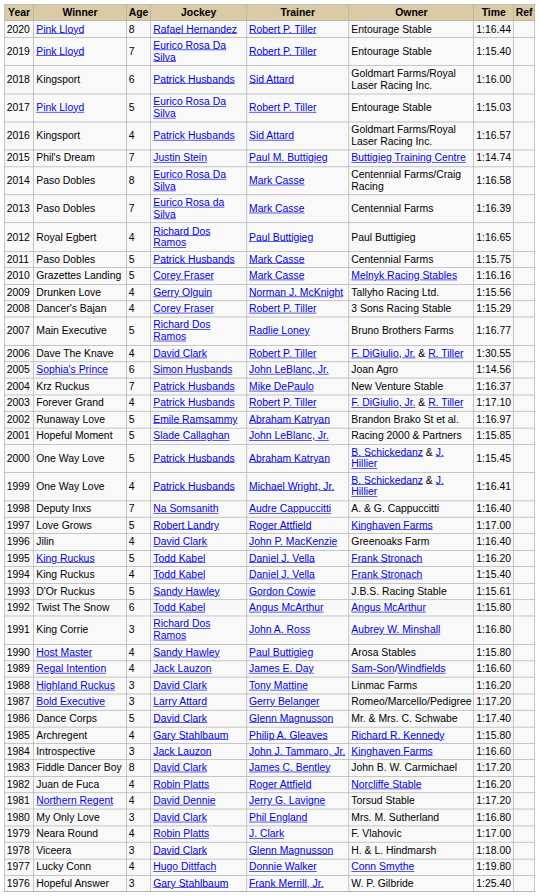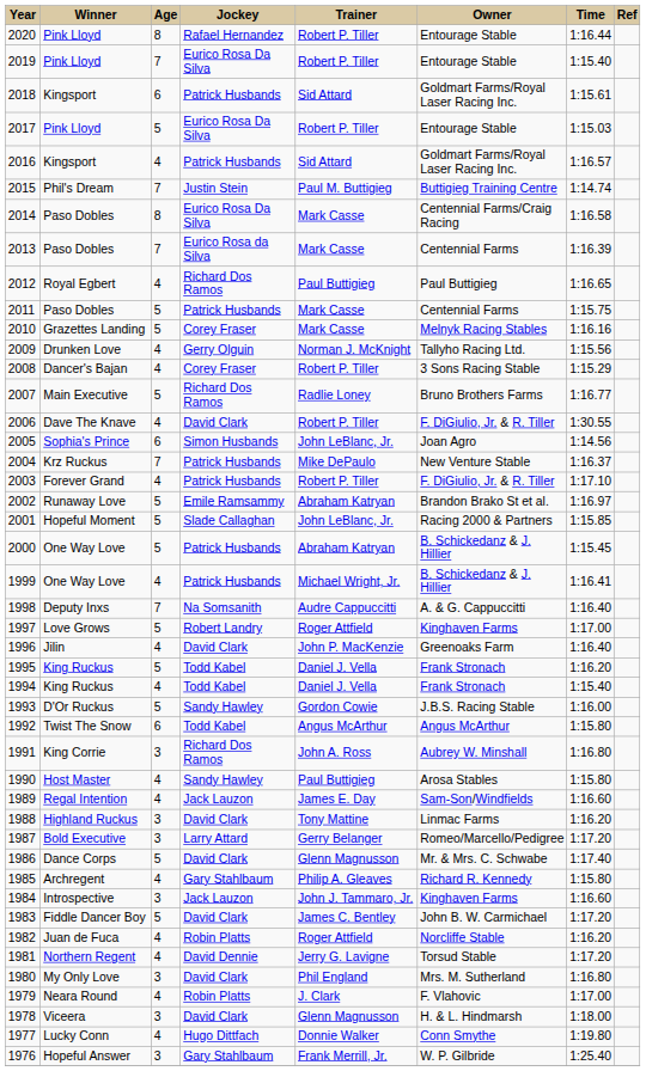 <table class="wikitable sortable">
 <tr>
 <th style="background-color:#DACAA5; width:38px">Year <br></th>
 <th style="background-color:#DACAA5; width:135px">Winner <br></th>
 <th style="background-color:#DACAA5">Age<br></th>
 <th style="background-color:#DACAA5; width:140px">Jockey <br></th>
 <th style="background-color:#DACAA5; width:150px">Trainer <br></th>
 <th style="background-color:#DACAA5; width:180px">Owner <br></th>
 <th style="background-color:#DACAA5">Time</th>
 <th style="background-color:#DACAA5">Ref</th>
 </tr>
 <tr>
 <td>2020</td>
 <td><a href='#'>Pink Lloyd</a></td>
 <td>8</td>
 <td><a href='#'>Rafael Hernandez</a></td>
 <td><a href='#'>Robert P. Tiller</a></td>
 <td>Entourage Stable</td>
 <td>1:16.44</td>
 <td></td>
 </tr>
 <tr>
 <td>2019</td>
 <td><a href='#'>Pink Lloyd</a></td>
 <td>7</td>
 <td><a href='#'>Eurico Rosa Da Silva</a></td>
 <td><a href='#'>Robert P. Tiller</a></td>
 <td>Entourage Stable</td>
 <td>1:15.40</td>
 <td></td>
 </tr>
 <tr>
 <td>2018</td>
 <td>Kingsport</td>
 <td>6</td>
 <td><a href='#'>Patrick Husbands</a></td>
 <td><a href='#'>Sid Attard</a></td>
 <td>Goldmart Farms/Royal Laser Racing Inc.</td>
-<td>1:16.00</td>
+<td>1:15.61</td>
 <td></td>
 </tr>
 <tr>
 <td>2017</td>
 <td><a href='#'>Pink Lloyd</a></td>
 <td>5</td>
 <td><a href='#'>Eurico Rosa Da Silva</a></td>
 <td><a href='#'>Robert P. Tiller</a></td>
 <td>Entourage Stable</td>
 <td>1:15.03</td>
 <td></td>
 </tr>
 <tr>
 <td>2016</td>
 <td>Kingsport</td>
 <td>4</td>
 <td><a href='#'>Patrick Husbands</a></td>
 <td><a href='#'>Sid Attard</a></td>
 <td>Goldmart Farms/Royal Laser Racing Inc.</td>
 <td>1:16.57</td>
 <td></td>
 </tr>
 <tr>
 <td>2015</td>
 <td>Phil's Dream</td>
 <td>7</td>
 <td><a href='#'>Justin Stein</a></td>
 <td><a href='#'>Paul M. Buttigieg</a></td>
 <td><a href='#'>Buttigieg Training Centre</a></td>
 <td>1:14.74</td>
 <td></td>
 </tr>
 <tr>
 <td>2014</td>
 <td>Paso Dobles</td>
 <td>8</td>
 <td><a href='#'>Eurico Rosa Da Silva</a></td>
 <td><a href='#'>Mark Casse</a></td>
 <td>Centennial Farms/Craig Racing</td>
 <td>1:16.58</td>
 <td></td>
 </tr>
 <tr>
 <td>2013</td>
 <td>Paso Dobles</td>
 <td>7</td>
 <td><a href='#'>Eurico Rosa da Silva</a></td>
 <td><a href='#'>Mark Casse</a></td>
 <td>Centennial Farms</td>
 <td>1:16.39</td>
 <td></td>
 </tr>
 <tr>
 <td>2012</td>
 <td>Royal Egbert</td>
 <td>4</td>
 <td><a href='#'>Richard Dos Ramos</a></td>
 <td><a href='#'>Paul Buttigieg</a></td>
 <td>Paul Buttigieg</td>
 <td>1:16.65</td>
 <td></td>
 </tr>
 <tr>
 <td>2011</td>
 <td>Paso Dobles</td>
 <td>5</td>
 <td><a href='#'>Patrick Husbands</a></td>
 <td><a href='#'>Mark Casse</a></td>
 <td>Centennial Farms</td>
 <td>1:15.75</td>
 <td></td>
 </tr>
 <tr>
 <td>2010</td>
 <td>Grazettes Landing</td>
 <td>5</td>
 <td><a href='#'>Corey Fraser</a></td>
 <td><a href='#'>Mark Casse</a></td>
 <td><a href='#'>Melnyk Racing Stables</a></td>
 <td>1:16.16</td>
 <td></td>
 </tr>
 <tr>
 <td>2009</td>
 <td>Drunken Love</td>
 <td>4</td>
 <td><a href='#'>Gerry Olguin</a></td>
 <td><a href='#'>Norman J. McKnight</a></td>
 <td>Tallyho Racing Ltd.</td>
 <td>1:15.56</td>
 <td></td>
 </tr>
 <tr>
 <td>2008</td>
 <td>Dancer's Bajan</td>
 <td>4</td>
 <td><a href='#'>Corey Fraser</a></td>
 <td><a href='#'>Robert P. Tiller</a></td>
 <td>3 Sons Racing Stable</td>
 <td>1:15.29</td>
 <td></td>
 </tr>
 <tr>
 <td>2007</td>
 <td>Main Executive</td>
 <td>5</td>
 <td><a href='#'>Richard Dos Ramos</a></td>
 <td><a href='#'>Radlie Loney</a></td>
 <td>Bruno Brothers Farms</td>
 <td>1:16.77</td>
 <td></td>
 </tr>
 <tr>
 <td>2006</td>
 <td>Dave The Knave</td>
 <td>4</td>
 <td><a href='#'>David Clark</a></td>
 <td><a href='#'>Robert P. Tiller</a></td>
 <td><a href='#'>F. DiGiulio, Jr.</a> & <a href='#'>R. Tiller</a></td>
 <td>1:30.55</td>
 <td></td>
 </tr>
 <tr>
 <td>2005</td>
 <td><a href='#'>Sophia's Prince</a></td>
 <td>6</td>
 <td><a href='#'>Simon Husbands</a></td>
 <td><a href='#'>John LeBlanc, Jr.</a></td>
 <td>Joan Agro</td>
 <td>1:14.56</td>
 <td></td>
 </tr>
 <tr>
 <td>2004</td>
 <td>Krz Ruckus</td>
 <td>7</td>
 <td><a href='#'>Patrick Husbands</a></td>
 <td><a href='#'>Mike DePaulo</a></td>
 <td>New Venture Stable</td>
 <td>1:16.37</td>
 <td></td>
 </tr>
 <tr>
 <td>2003</td>
 <td>Forever Grand</td>
 <td>4</td>
 <td><a href='#'>Patrick Husbands</a></td>
 <td><a href='#'>Robert P. Tiller</a></td>
 <td><a href='#'>F. DiGiulio, Jr.</a> & <a href='#'>R. Tiller</a></td>
 <td>1:17.10</td>
 <td></td>
 </tr>
 <tr>
 <td>2002</td>
 <td>Runaway Love</td>
 <td>5</td>
 <td><a href='#'>Emile Ramsammy</a></td>
 <td><a href='#'>Abraham Katryan</a></td>
 <td>Brandon Brako St et al.</td>
 <td>1:16.97</td>
 <td></td>
 </tr>
 <tr>
 <td>2001</td>
 <td>Hopeful Moment</td>
 <td>5</td>
 <td><a href='#'>Slade Callaghan</a></td>
 <td><a href='#'>John LeBlanc, Jr.</a></td>
 <td>Racing 2000 & Partners</td>
 <td>1:15.85</td>
 <td></td>
 </tr>
 <tr>
 <td>2000</td>
 <td>One Way Love</td>
 <td>5</td>
 <td><a href='#'>Patrick Husbands</a></td>
 <td><a href='#'>Abraham Katryan</a></td>
 <td><a href='#'>B. Schickedanz</a> & <a href='#'>J. Hillier</a></td>
 <td>1:15.45</td>
 <td></td>
 </tr>
 <tr>
 <td>1999</td>
 <td>One Way Love</td>
 <td>4</td>
 <td><a href='#'>Patrick Husbands</a></td>
 <td><a href='#'>Michael Wright, Jr.</a></td>
 <td><a href='#'>B. Schickedanz</a> & <a href='#'>J. Hillier</a></td>
 <td>1:16.41</td>
 <td></td>
 </tr>
 <tr>
 <td>1998</td>
 <td>Deputy Inxs</td>
 <td>7</td>
 <td><a href='#'>Na Somsanith</a></td>
 <td><a href='#'>Audre Cappuccitti</a></td>
 <td>A. & G. Cappuccitti</td>
 <td>1:16.40</td>
 <td></td>
 </tr>
 <tr>
 <td>1997</td>
 <td>Love Grows</td>
 <td>5</td>
 <td><a href='#'>Robert Landry</a></td>
 <td><a href='#'>Roger Attfield</a></td>
 <td><a href='#'>Kinghaven Farms</a></td>
 <td>1:17.00</td>
 <td></td>
 </tr>
 <tr>
 <td>1996</td>
 <td>Jilin</td>
 <td>4</td>
 <td><a href='#'>David Clark</a></td>
 <td><a href='#'>John P. MacKenzie</a></td>
 <td>Greenoaks Farm</td>
 <td>1:16.40</td>
 <td></td>
 </tr>
 <tr>
 <td>1995</td>
 <td><a href='#'>King Ruckus</a></td>
 <td>5</td>
 <td><a href='#'>Todd Kabel</a></td>
 <td><a href='#'>Daniel J. Vella</a></td>
 <td><a href='#'>Frank Stronach</a></td>
 <td>1:16.20</td>
 <td></td>
 </tr>
 <tr>
 <td>1994</td>
 <td>King Ruckus</td>
 <td>4</td>
 <td><a href='#'>Todd Kabel</a></td>
 <td><a href='#'>Daniel J. Vella</a></td>
 <td><a href='#'>Frank Stronach</a></td>
 <td>1:15.40</td>
 <td></td>
 </tr>
 <tr>
 <td>1993</td>
 <td>D'Or Ruckus</td>
 <td>5</td>
 <td><a href='#'>Sandy Hawley</a></td>
 <td><a href='#'>Gordon Cowie</a></td>
 <td>J.B.S. Racing Stable</td>
-<td>1:15.61</td>
+<td>1:16.00</td>
 <td></td>
 </tr>
 <tr>
 <td>1992</td>
 <td>Twist The Snow</td>
 <td>6</td>
 <td><a href='#'>Todd Kabel</a></td>
 <td><a href='#'>Angus McArthur</a></td>
 <td><a href='#'>Angus McArthur</a></td>
 <td>1:15.80</td>
 <td></td>
 </tr>
 <tr>
 <td>1991</td>
 <td>King Corrie</td>
 <td>3</td>
 <td><a href='#'>Richard Dos Ramos</a></td>
 <td><a href='#'>John A. Ross</a></td>
 <td><a href='#'>Aubrey W. Minshall</a></td>
 <td>1:16.80</td>
 <td></td>
 </tr>
 <tr>
 <td>1990</td>
 <td><a href='#'>Host Master</a></td>
 <td>4</td>
 <td><a href='#'>Sandy Hawley</a></td>
 <td><a href='#'>Paul Buttigieg</a></td>
 <td>Arosa Stables</td>
 <td>1:15.80</td>
 <td></td>
 </tr>
 <tr>
 <td>1989</td>
 <td><a href='#'>Regal Intention</a></td>
 <td>4</td>
 <td><a href='#'>Jack Lauzon</a></td>
 <td><a href='#'>James E. Day</a></td>
 <td><a href='#'>Sam-Son</a>/<a href='#'>Windfields</a></td>
 <td>1:16.60</td>
 <td></td>
 </tr>
 <tr>
 <td>1988</td>
 <td><a href='#'>Highland Ruckus</a></td>
 <td>3</td>
 <td><a href='#'>David Clark</a></td>
 <td><a href='#'>Tony Mattine</a></td>
 <td>Linmac Farms</td>
 <td>1:16.20</td>
 <td></td>
 </tr>
 <tr>
 <td>1987</td>
 <td><a href='#'>Bold Executive</a></td>
 <td>3</td>
 <td><a href='#'>Larry Attard</a></td>
 <td><a href='#'>Gerry Belanger</a></td>
 <td>Romeo/Marcello/Pedigree</td>
 <td>1:17.20</td>
 <td></td>
 </tr>
 <tr>
 <td>1986</td>
 <td>Dance Corps</td>
 <td>5</td>
 <td><a href='#'>David Clark</a></td>
 <td><a href='#'>Glenn Magnusson</a></td>
 <td>Mr. & Mrs. C. Schwabe</td>
 <td>1:17.40</td>
 <td></td>
 </tr>
 <tr>
 <td>1985</td>
 <td>Archregent</td>
 <td>4</td>
 <td><a href='#'>Gary Stahlbaum</a></td>
 <td><a href='#'>Philip A. Gleaves</a></td>
 <td><a href='#'>Richard R. Kennedy</a></td>
 <td>1:15.80</td>
 <td></td>
 </tr>
 <tr>
 <td>1984</td>
 <td>Introspective</td>
 <td>3</td>
 <td><a href='#'>Jack Lauzon</a></td>
 <td><a href='#'>John J. Tammaro, Jr.</a></td>
 <td><a href='#'>Kinghaven Farms</a></td>
 <td>1:16.60</td>
 <td></td>
 </tr>
 <tr>
 <td>1983</td>
 <td>Fiddle Dancer Boy</td>
-<td>8</td>
+<td>5</td>
 <td><a href='#'>David Clark</a></td>
 <td><a href='#'>James C. Bentley</a></td>
 <td>John B. W. Carmichael</td>
 <td>1:17.20</td>
 <td></td>
 </tr>
 <tr>
 <td>1982</td>
 <td>Juan de Fuca</td>
 <td>4</td>
 <td><a href='#'>Robin Platts</a></td>
 <td><a href='#'>Roger Attfield</a></td>
 <td><a href='#'>Norcliffe Stable</a></td>
 <td>1:16.20</td>
 <td></td>
 </tr>
 <tr>
 <td>1981</td>
 <td><a href='#'>Northern Regent</a></td>
 <td>4</td>
 <td><a href='#'>David Dennie</a></td>
 <td><a href='#'>Jerry G. Lavigne</a></td>
 <td>Torsud Stable</td>
 <td>1:17.20</td>
 <td></td>
 </tr>
 <tr>
 <td>1980</td>
 <td>My Only Love</td>
 <td>3</td>
 <td><a href='#'>David Clark</a></td>
 <td><a href='#'>Phil England</a></td>
 <td>Mrs. M. Sutherland</td>
 <td>1:16.80</td>
 <td></td>
 </tr>
 <tr>
 <td>1979</td>
 <td>Neara Round</td>
 <td>4</td>
 <td><a href='#'>Robin Platts</a></td>
 <td><a href='#'>J. Clark</a></td>
 <td>F. Vlahovic</td>
 <td>1:17.00</td>
 <td></td>
 </tr>
 <tr>
 <td>1978</td>
 <td>Viceera</td>
 <td>3</td>
 <td><a href='#'>David Clark</a></td>
 <td><a href='#'>Glenn Magnusson</a></td>
 <td>H. & L. Hindmarsh</td>
 <td>1:18.00</td>
 <td></td>
 </tr>
 <tr>
 <td>1977</td>
 <td>Lucky Conn</td>
 <td>4</td>
 <td><a href='#'>Hugo Dittfach</a></td>
 <td><a href='#'>Donnie Walker</a></td>
 <td><a href='#'>Conn Smythe</a></td>
 <td>1:19.80</td>
 <td></td>
 </tr>
 <tr>
 <td>1976</td>
 <td>Hopeful Answer</td>
 <td>3</td>
 <td><a href='#'>Gary Stahlbaum</a></td>
 <td><a href='#'>Frank Merrill, Jr.</a></td>
 <td>W. P. Gilbride</td>
 <td>1:25.40</td>
 <td></td>
 </tr>
 <tr>
 </tr>
 </table>
